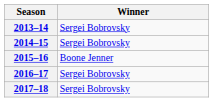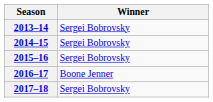 <table class="wikitable">
 <tr>
 <th scope="col" style="width:5em">Season</th>
 <th scope="col" style="width:15em">Winner</th>
 </tr>
 <tr>
 <th scope="row"><a href='#'>2013–14</a></th>
 <td><a href='#'>Sergei Bobrovsky</a></td>
 </tr>
 <tr>
 <th scope="row"><a href='#'>2014–15</a></th>
 <td><a href='#'>Sergei Bobrovsky</a></td>
 </tr>
 <tr>
 <th scope="row"><a href='#'>2015–16</a></th>
-<td><a href='#'>Boone Jenner</a></td>
+<td><a href='#'>Sergei Bobrovsky</a></td>
 </tr>
 <tr>
 <th scope="row"><a href='#'>2016–17</a></th>
-<td><a href='#'>Sergei Bobrovsky</a></td>
+<td><a href='#'>Boone Jenner</a></td>
 </tr>
 <tr>
 <th scope="row"><a href='#'>2017–18</a></th>
 <td><a href='#'>Sergei Bobrovsky</a></td>
 </tr>
 </table>
